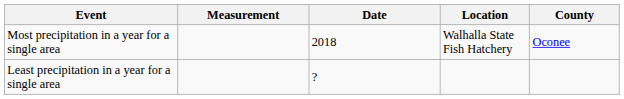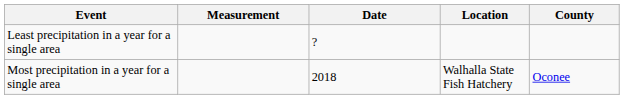 <table class="wikitable" style="font-size: 95%;" width=760px |>
 <tr>
 <th width="200">Event</th>
 <th width="150">Measurement</th>
 <th width="150">Date</th>
 <th width="100">Location</th>
 <th width = "100">County</th>
 </tr>
 <tr>
+<td>Least precipitation in a year for a single area</td>
+<td></td>
+<td>?</td>
+<td></td>
+<td></td>
+</tr>
+<tr>
 <td>Most precipitation in a year for a single area</td>
 <td></td>
 <td>2018 </td>
 <td>Walhalla State Fish Hatchery</td>
 <td><a href='#'>Oconee</a></td>
 </tr>
-<tr>
-<td>Least precipitation in a year for a single area</td>
-<td></td>
-<td>?</td>
-<td></td>
-<td></td>
-</tr>
 </table>
